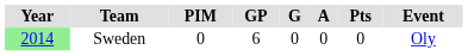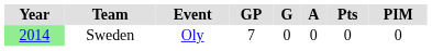 <table BORDER="0" CELLPADDING="2" CELLSPACING="0" width="35%">
 <tr ALIGN="center" bgcolor="#e0e0e0">
 <th>Year</th>
 <th>Team</th>
-<th>PIM</th>
+<th>Event</th>
 <th>GP</th>
 <th>G</th>
 <th>A</th>
 <th>Pts</th>
-<th>Event</th>
+<th>PIM</th>
 </tr>
 <tr ALIGN="center">
 <td style="background: lightgreen;"><a href='#'>2014</a></td>
 <td>Sweden</td>
-<td>0</td>
-<td>6</td>
+<td><a href='#'>Oly</a></td>
+<td>7</td>
 <td>0</td>
 <td>0</td>
 <td>0</td>
-<td><a href='#'>Oly</a></td>
+<td>0</td>
 </tr>
 </table>
